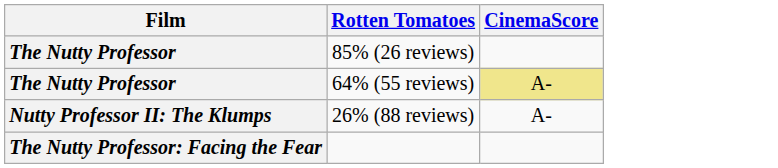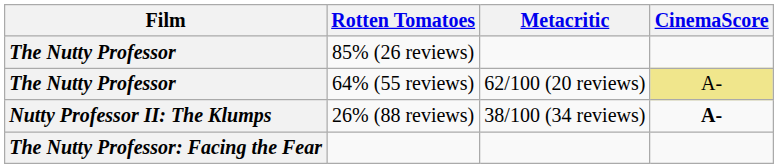 <table class="wikitable sortable plainrowheaders" style="text-align: center;">
 <tr>
 <th>Film</th>
 <th><a href='#'>Rotten Tomatoes</a></th>
+<th><a href='#'>Metacritic</a></th>
 <th><a href='#'>CinemaScore</a></th>
 </tr>
 <tr>
 <th style="text-align: left;"><em>The Nutty Professor</em> </th>
 <td>85% (26 reviews)</td>
 <td></td>
+<td></td>
 </tr>
 <tr>
 <th style="text-align: left;"><em>The Nutty Professor</em> </th>
 <td>64% (55 reviews)</td>
+<td>62/100 (20 reviews)</td>
 <td style="background: khaki;">A-</td>
 </tr>
 <tr>
 <th style="text-align: left;"><em>Nutty Professor II: The Klumps</em></th>
 <td>26% (88 reviews)</td>
-<td>A-</td>
+<td>38/100 (34 reviews)</td>
+<td><strong>A-</strong></td>
 </tr>
 <tr>
 <th style="text-align: left;"><em>The Nutty Professor: Facing the Fear</em></th>
 <td></td>
 <td></td>
+<td></td>
 </tr>
 </table>
